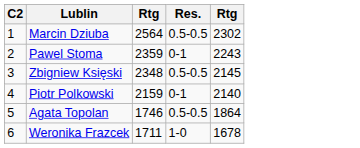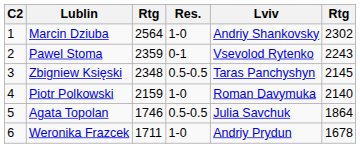 <table class="wikitable">
 <tr>
 <th>C2</th>
 <th>Lublin</th>
 <th>Rtg</th>
 <th>Res.</th>
+<th>Lviv</th>
 <th>Rtg</th>
 </tr>
 <tr>
 <td>1</td>
 <td><a href='#'>Marcin Dziuba</a></td>
 <td>2564</td>
-<td>0.5-0.5</td>
+<td>1-0</td>
+<td><a href='#'>Andriy Shankovsky</a></td>
 <td>2302</td>
 </tr>
 <tr>
 <td>2</td>
 <td><a href='#'>Pawel Stoma</a></td>
 <td>2359</td>
 <td>0-1</td>
+<td><a href='#'>Vsevolod Rytenko</a></td>
 <td>2243</td>
 </tr>
 <tr>
 <td>3</td>
 <td><a href='#'>Zbigniew Księski</a></td>
 <td>2348</td>
 <td>0.5-0.5</td>
+<td><a href='#'>Taras Panchyshyn</a></td>
 <td>2145</td>
 </tr>
 <tr>
 <td>4</td>
 <td><a href='#'>Piotr Polkowski</a></td>
 <td>2159</td>
-<td>0-1</td>
+<td>1-0</td>
+<td><a href='#'>Roman Davymuka</a></td>
 <td>2140</td>
 </tr>
 <tr>
 <td>5</td>
 <td><a href='#'>Agata Topolan</a></td>
 <td>1746</td>
 <td>0.5-0.5</td>
+<td><a href='#'>Julia Savchuk</a></td>
 <td>1864</td>
 </tr>
 <tr>
 <td>6</td>
 <td><a href='#'>Weronika Frazcek</a></td>
 <td>1711</td>
 <td>1-0</td>
+<td><a href='#'>Andriy Prydun</a></td>
 <td>1678</td>
 </tr>
 </table>
